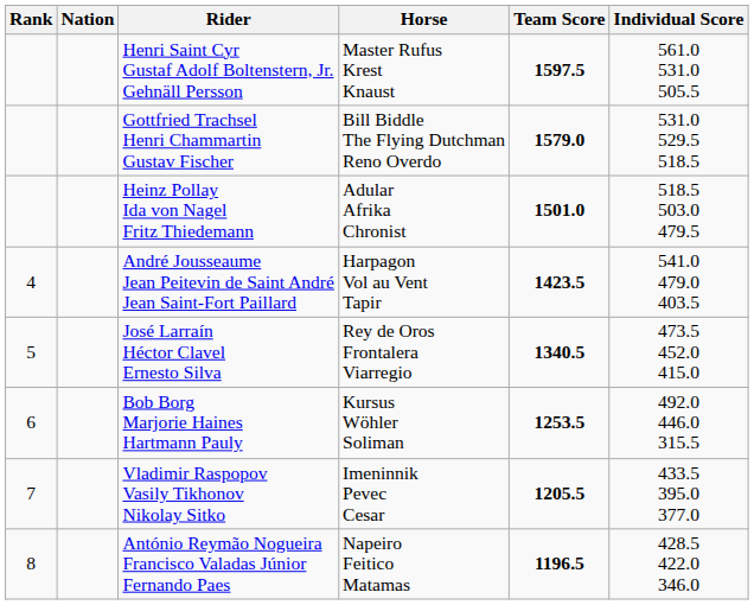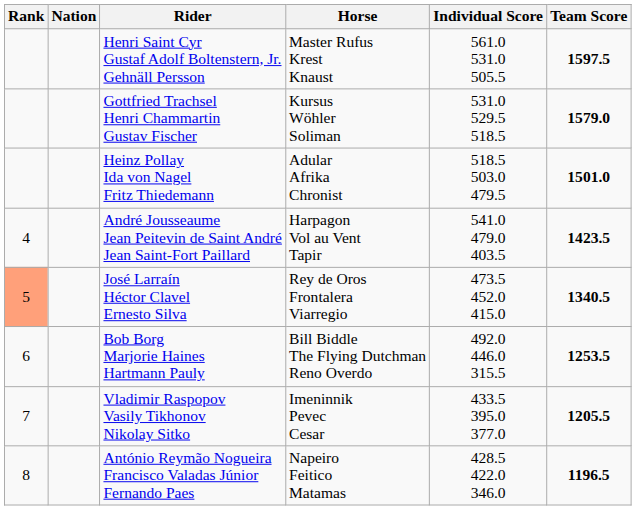 <table class="wikitable" style="text-align:center">
 <tr>
 <th>Rank</th>
 <th>Nation</th>
 <th>Rider</th>
 <th>Horse</th>
+<th>Individual Score</th>
 <th>Team Score</th>
-<th>Individual Score</th>
 </tr>
 <tr>
 <td></td>
 <td align=left></td>
 <td align=left><a href='#'>Henri Saint Cyr</a> <br> <a href='#'>Gustaf Adolf Boltenstern, Jr.</a> <br> <a href='#'>Gehnäll Persson</a></td>
 <td align=left>Master Rufus <br> Krest <br> Knaust</td>
+<td>561.0 <br> 531.0 <br> 505.5</td>
 <td><strong>1597.5</strong></td>
-<td>561.0 <br> 531.0 <br> 505.5</td>
 </tr>
 <tr>
 <td></td>
 <td align=left></td>
 <td align=left><a href='#'>Gottfried Trachsel</a> <br> <a href='#'>Henri Chammartin</a> <br> <a href='#'>Gustav Fischer</a></td>
-<td align=left>Bill Biddle <br> The Flying Dutchman <br> Reno Overdo</td>
+<td align=left>Kursus <br> Wöhler <br> Soliman</td>
+<td>531.0 <br> 529.5 <br> 518.5</td>
 <td><strong>1579.0</strong></td>
-<td>531.0 <br> 529.5 <br> 518.5</td>
 </tr>
 <tr>
 <td></td>
 <td align=left></td>
 <td align=left><a href='#'>Heinz Pollay</a> <br> <a href='#'>Ida von Nagel</a> <br> <a href='#'>Fritz Thiedemann</a></td>
 <td align=left>Adular <br> Afrika <br> Chronist</td>
+<td>518.5 <br> 503.0 <br> 479.5</td>
 <td><strong>1501.0</strong></td>
-<td>518.5 <br> 503.0 <br> 479.5</td>
 </tr>
 <tr>
 <td>4</td>
 <td align=left></td>
 <td align=left><a href='#'>André Jousseaume</a> <br> <a href='#'>Jean Peitevin de Saint André</a> <br> <a href='#'>Jean Saint-Fort Paillard</a></td>
 <td align=left>Harpagon <br> Vol au Vent <br> Tapir</td>
+<td>541.0 <br> 479.0 <br> 403.5</td>
 <td><strong>1423.5</strong></td>
-<td>541.0 <br> 479.0 <br> 403.5</td>
 </tr>
 <tr>
-<td>5</td>
+<td style="background: lightsalmon;">5</td>
 <td align=left></td>
 <td align=left><a href='#'>José Larraín</a> <br> <a href='#'>Héctor Clavel</a> <br> <a href='#'>Ernesto Silva</a></td>
 <td align=left>Rey de Oros <br> Frontalera <br> Viarregio</td>
+<td>473.5 <br> 452.0 <br> 415.0</td>
 <td><strong>1340.5</strong></td>
-<td>473.5 <br> 452.0 <br> 415.0</td>
 </tr>
 <tr>
 <td>6</td>
 <td align=left></td>
 <td align=left><a href='#'>Bob Borg</a> <br> <a href='#'>Marjorie Haines</a> <br> <a href='#'>Hartmann Pauly</a></td>
-<td align=left>Kursus <br> Wöhler <br> Soliman</td>
+<td align=left>Bill Biddle <br> The Flying Dutchman <br> Reno Overdo</td>
+<td>492.0 <br> 446.0 <br> 315.5</td>
 <td><strong>1253.5</strong></td>
-<td>492.0 <br> 446.0 <br> 315.5</td>
 </tr>
 <tr>
 <td>7</td>
 <td align=left></td>
 <td align=left><a href='#'>Vladimir Raspopov</a> <br> <a href='#'>Vasily Tikhonov</a> <br> <a href='#'>Nikolay Sitko</a></td>
 <td align=left>Imeninnik <br> Pevec <br> Cesar</td>
+<td>433.5 <br> 395.0 <br> 377.0</td>
 <td><strong>1205.5</strong></td>
-<td>433.5 <br> 395.0 <br> 377.0</td>
 </tr>
 <tr>
 <td>8</td>
 <td align=left></td>
 <td align=left><a href='#'>António Reymão Nogueira</a> <br> <a href='#'>Francisco Valadas Júnior</a> <br> <a href='#'>Fernando Paes</a></td>
 <td align=left>Napeiro <br> Feitico <br> Matamas</td>
+<td>428.5 <br> 422.0 <br> 346.0</td>
 <td><strong>1196.5</strong></td>
-<td>428.5 <br> 422.0 <br> 346.0</td>
 </tr>
 </table>
